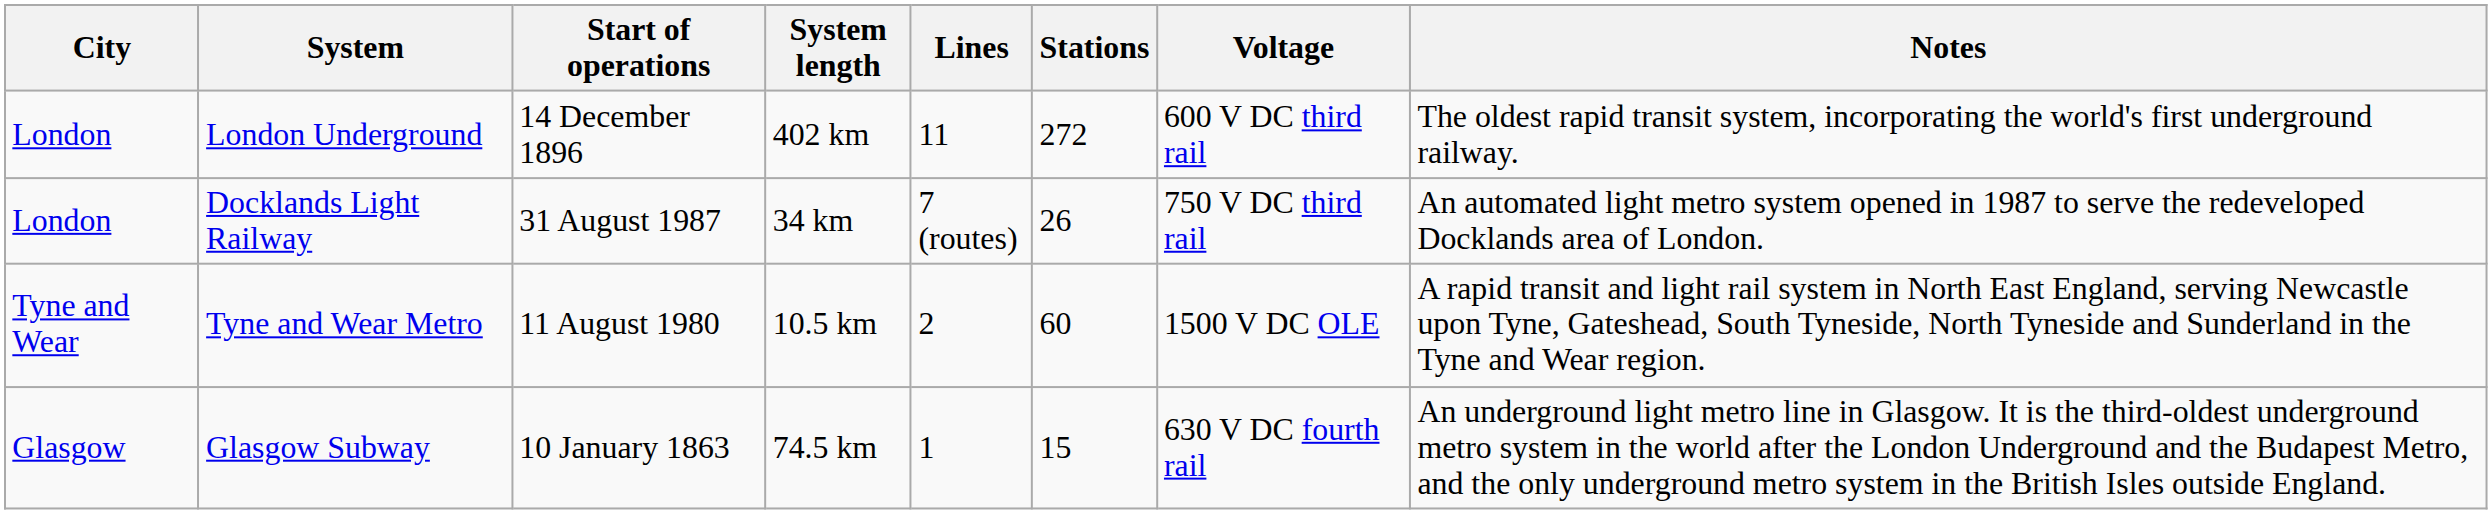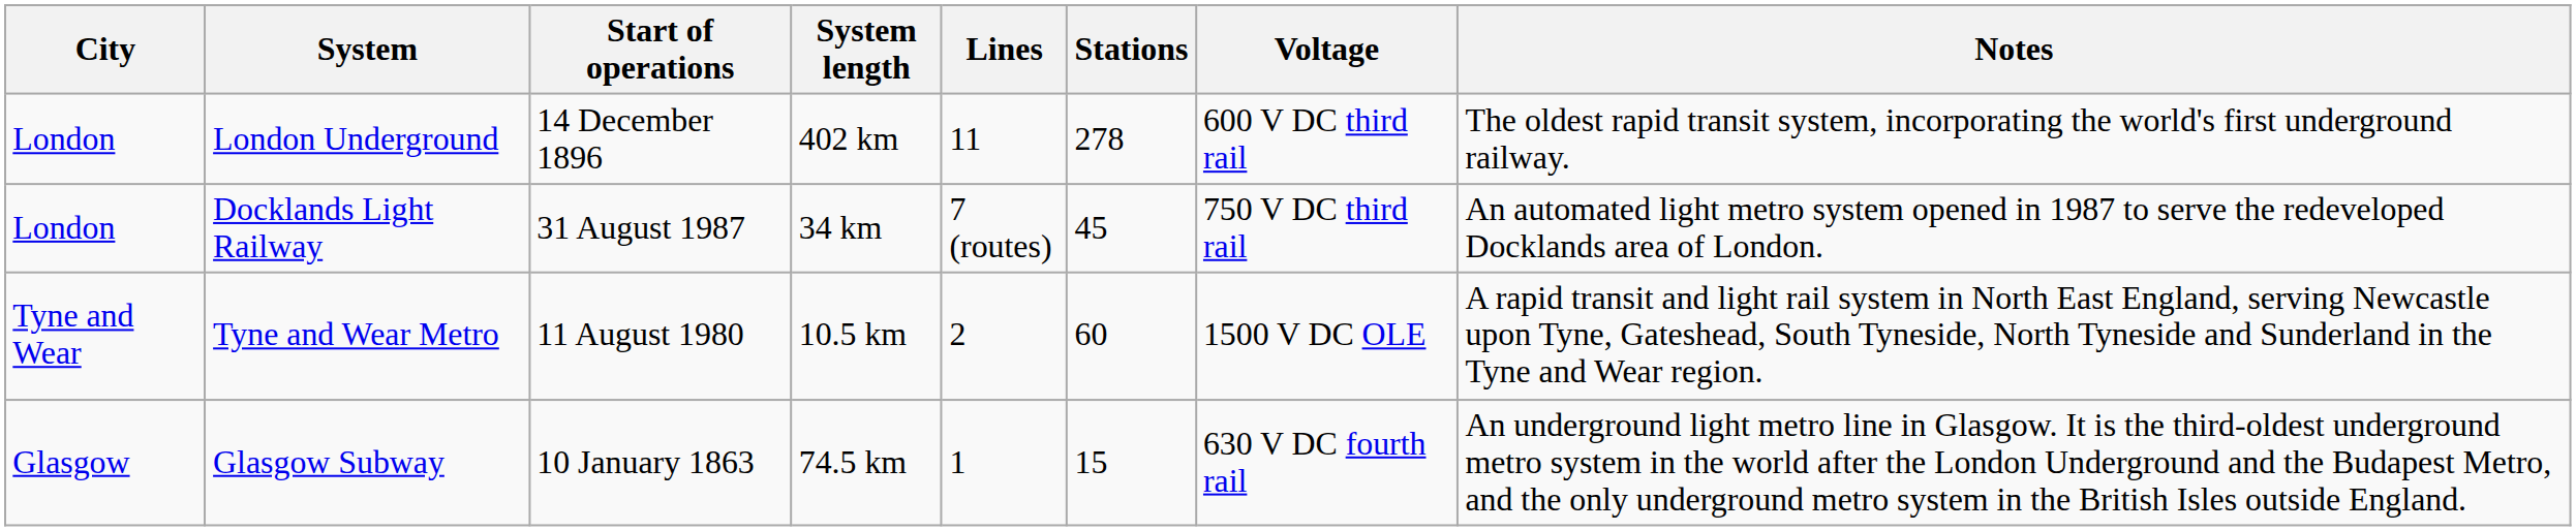 <table class="wikitable sortable sort-under-center">
 <tr>
 <th width=90>City</th>
 <th width=150>System</th>
 <th width=120>Start of operations</th>
 <th>System length</th>
 <th>Lines</th>
 <th>Stations</th>
 <th width=120>Voltage</th>
 <th class=unsortable>Notes</th>
 </tr>
 <tr>
 <td><a href='#'>London</a></td>
 <td><a href='#'>London Underground</a></td>
 <td>14 December 1896</td>
 <td>402 km</td>
 <td>11</td>
-<td>272</td>
+<td>278</td>
 <td>600 V DC <a href='#'>third rail</a></td>
 <td>The oldest rapid transit system, incorporating the world's first underground railway.</td>
 </tr>
 <tr>
 <td><a href='#'>London</a></td>
 <td><a href='#'>Docklands Light Railway</a></td>
 <td>31 August 1987</td>
 <td>34 km</td>
 <td>7 (routes)</td>
-<td>26</td>
+<td>45</td>
 <td>750 V DC <a href='#'>third rail</a></td>
 <td>An automated light metro system opened in 1987 to serve the redeveloped Docklands area of London.</td>
 </tr>
 <tr>
 <td><a href='#'>Tyne and Wear</a></td>
 <td><a href='#'>Tyne and Wear Metro</a></td>
 <td>11 August 1980</td>
 <td>10.5 km</td>
 <td>2</td>
 <td>60</td>
 <td>1500 V DC <a href='#'>OLE</a></td>
 <td>A rapid transit and light rail system in North East England, serving Newcastle upon Tyne, Gateshead, South Tyneside, North Tyneside and Sunderland in the Tyne and Wear region.</td>
 </tr>
 <tr>
 <td><a href='#'>Glasgow</a></td>
 <td><a href='#'>Glasgow Subway</a></td>
 <td>10 January 1863</td>
 <td>74.5 km</td>
 <td>1</td>
 <td>15</td>
 <td>630 V DC <a href='#'>fourth rail</a></td>
 <td>An underground light metro line in Glasgow. It is the third-oldest underground metro system in the world after the London Underground and the Budapest Metro, and the only underground metro system in the British Isles outside England.</td>
 </tr>
 </table>
